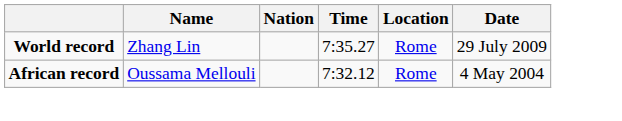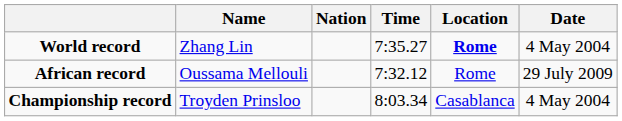 <table class=wikitable style=text-align:center>
 <tr>
 <th></th>
 <th>Name</th>
 <th>Nation</th>
 <th>Time</th>
 <th>Location</th>
 <th>Date</th>
 </tr>
 <tr>
 <td><strong>World record</strong></td>
 <td align=left><a href='#'>Zhang Lin</a></td>
 <td align=left></td>
 <td align=left>7:35.27</td>
-<td><a href='#'>Rome</a></td>
-<td>29 July 2009</td>
+<td><strong><a href='#'>Rome</a></strong></td>
+<td>4 May 2004</td>
 </tr>
 <tr>
 <td><strong>African record</strong></td>
 <td align=left><a href='#'>Oussama Mellouli</a></td>
 <td align=left></td>
 <td align=left>7:32.12</td>
 <td><a href='#'>Rome</a></td>
+<td>29 July 2009</td>
+</tr>
+<tr>
+<td><strong>Championship record</strong></td>
+<td align=left><a href='#'>Troyden Prinsloo</a></td>
+<td align=left></td>
+<td align=left>8:03.34</td>
+<td><a href='#'>Casablanca</a></td>
 <td>4 May 2004</td>
 </tr>
 </table>
